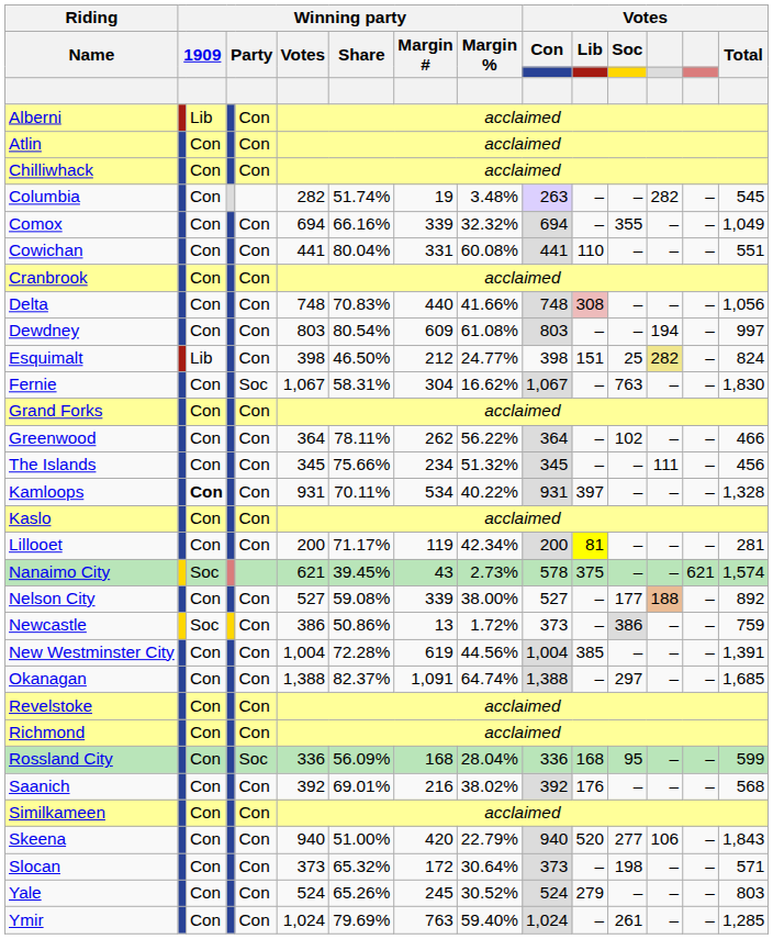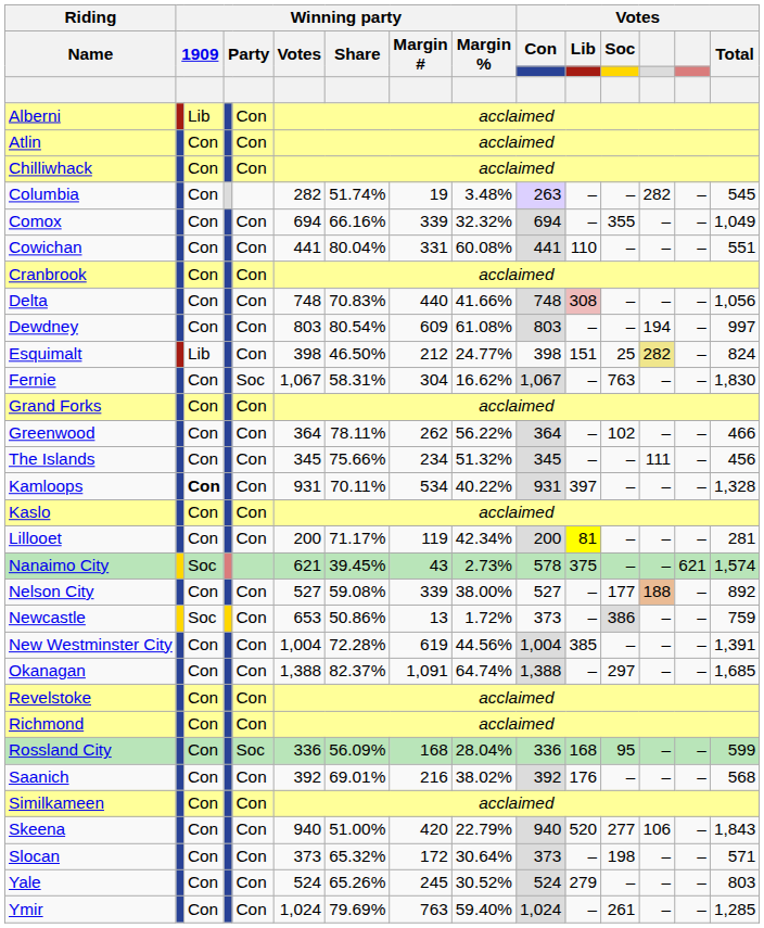 <table class="wikitable sortable mw-collapsible" style="text-align:right; font-size:100%">
 <tr>
 <th scope="col">Riding</th>
 <th scope="col" colspan="8">Winning party</th>
 <th scope="col" colspan="6">Votes</th>
 </tr>
 <tr>
 <th rowspan="2" scope="col">Name</th>
 <th colspan="2" rowspan="2" scope="col"><strong><a href='#'>1909</a></strong></th>
 <th colspan="2" rowspan="2" scope="col">Party</th>
 <th rowspan="2" scope="col">Votes</th>
 <th rowspan="2" scope="col">Share</th>
 <th rowspan="2" scope="col">Margin<br>#</th>
 <th rowspan="2" scope="col">Margin<br>%</th>
 <th scope="col">Con</th>
 <th scope="col">Lib</th>
 <th scope="col">Soc</th>
 <th scope="col"></th>
 <th scope="col"></th>
 <th rowspan="2" scope="col">Total</th>
 </tr>
 <tr>
 <th scope="col" style="background-color:#294296;"></th>
 <th scope="col" style="background-color:#A51B12;"></th>
 <th scope="col" style="background-color:#FFD700;"></th>
 <th scope="col" style="background-color:#DCDCDC;"></th>
 <th scope="col" style="background-color:#DA7C7C;"></th>
 </tr>
 <tr>
 <th> </th>
 <th colspan="2"></th>
 <th colspan="2"></th>
 <th></th>
 <th></th>
 <th></th>
 <th></th>
 <th></th>
 <th></th>
 <th></th>
 <th></th>
 <th></th>
 <th></th>
 </tr>
 <tr style="background-color:#FFFF99;">
 <td style="text-align:left"><a href='#'>Alberni</a></td>
 <td style="background-color:#A51B12;"></td>
 <td style="text-align:left;">Lib</td>
 <td style="background-color:#294296;"></td>
 <td style="text-align:left;">Con</td>
 <td colspan="10" style="text-align:center;"><em>acclaimed</em></td>
 </tr>
 <tr style="background-color:#FFFF99;">
 <td style="text-align:left"><a href='#'>Atlin</a></td>
 <td style="background-color:#294296;"></td>
 <td style="text-align:left;">Con</td>
 <td style="background-color:#294296;"></td>
 <td style="text-align:left;">Con</td>
 <td colspan="10" style="text-align:center;"><em>acclaimed</em></td>
 </tr>
 <tr style="background-color:#FFFF99;">
 <td style="text-align:left"><a href='#'>Chilliwhack</a></td>
 <td style="background-color:#294296;"></td>
 <td style="text-align:left;">Con</td>
 <td style="background-color:#294296;"></td>
 <td style="text-align:left;">Con</td>
 <td colspan="10" style="text-align:center;"><em>acclaimed</em></td>
 </tr>
 <tr>
 <td style="text-align:left"><a href='#'>Columbia</a></td>
 <td style="background-color:#294296;"></td>
 <td style="text-align:left;">Con</td>
 <td style="background-color:#DCDCDC;"></td>
 <td style="text-align:left;"></td>
 <td>282</td>
 <td>51.74%</td>
 <td>19</td>
 <td>3.48%</td>
 <td style="background-color:#DCD0FF;">263</td>
 <td>–</td>
 <td>–</td>
 <td>282</td>
 <td>–</td>
 <td>545</td>
 </tr>
 <tr>
 <td style="text-align:left"><a href='#'>Comox</a></td>
 <td style="background-color:#294296;"></td>
 <td style="text-align:left;">Con</td>
 <td style="background-color:#294296;"></td>
 <td style="text-align:left;">Con</td>
 <td>694</td>
 <td>66.16%</td>
 <td>339</td>
 <td>32.32%</td>
 <td style="background-color:#DCDCDC;">694</td>
 <td>–</td>
 <td>355</td>
 <td>–</td>
 <td>–</td>
 <td>1,049</td>
 </tr>
 <tr>
 <td style="text-align:left"><a href='#'>Cowichan</a></td>
 <td style="background-color:#294296;"></td>
 <td style="text-align:left;">Con</td>
 <td style="background-color:#294296;"></td>
 <td style="text-align:left;">Con</td>
 <td>441</td>
 <td>80.04%</td>
 <td>331</td>
 <td>60.08%</td>
 <td style="background-color:#DCDCDC;">441</td>
 <td>110</td>
 <td>–</td>
 <td>–</td>
 <td>–</td>
 <td>551</td>
 </tr>
 <tr style="background-color:#FFFF99;">
 <td style="text-align:left"><a href='#'>Cranbrook</a></td>
 <td style="background-color:#294296;"></td>
 <td style="text-align:left;">Con</td>
 <td style="background-color:#294296;"></td>
 <td style="text-align:left;">Con</td>
 <td colspan="10" style="text-align:center;"><em>acclaimed</em></td>
 </tr>
 <tr>
 <td style="text-align:left"><a href='#'>Delta</a></td>
 <td style="background-color:#294296;"></td>
 <td style="text-align:left;">Con</td>
 <td style="background-color:#294296;"></td>
 <td style="text-align:left;">Con</td>
 <td>748</td>
 <td>70.83%</td>
 <td>440</td>
 <td>41.66%</td>
 <td style="background-color:#DCDCDC;">748</td>
 <td style="background-color:#EEBBBB;">308</td>
 <td>–</td>
 <td>–</td>
 <td>–</td>
 <td>1,056</td>
 </tr>
 <tr>
 <td style="text-align:left"><a href='#'>Dewdney</a></td>
 <td style="background-color:#294296;"></td>
 <td style="text-align:left;">Con</td>
 <td style="background-color:#294296;"></td>
 <td style="text-align:left;">Con</td>
 <td>803</td>
 <td>80.54%</td>
 <td>609</td>
 <td>61.08%</td>
 <td style="background-color:#DCDCDC;">803</td>
 <td>–</td>
 <td>–</td>
 <td>194</td>
 <td>–</td>
 <td>997</td>
 </tr>
 <tr>
 <td style="text-align:left"><a href='#'>Esquimalt</a></td>
 <td style="background-color:#A51B12;"></td>
 <td style="text-align:left;">Lib</td>
 <td style="background-color:#294296;"></td>
 <td style="text-align:left;">Con</td>
 <td>398</td>
 <td>46.50%</td>
 <td>212</td>
 <td>24.77%</td>
 <td>398</td>
 <td>151</td>
 <td>25</td>
 <td style="background-color:#F0E68C;">282</td>
 <td>–</td>
 <td>824</td>
 </tr>
 <tr>
 <td style="text-align:left"><a href='#'>Fernie</a></td>
 <td style="background-color:#294296;"></td>
 <td style="text-align:left;">Con</td>
 <td style="background-color:#294296;"></td>
 <td style="text-align:left;">Soc</td>
 <td>1,067</td>
 <td>58.31%</td>
 <td>304</td>
 <td>16.62%</td>
 <td style="background-color:#DCDCDC;">1,067</td>
 <td>–</td>
 <td>763</td>
 <td>–</td>
 <td>–</td>
 <td>1,830</td>
 </tr>
 <tr style="background-color:#FFFF99;">
 <td style="text-align:left"><a href='#'>Grand Forks</a></td>
 <td style="background-color:#294296;"></td>
 <td style="text-align:left;">Con</td>
 <td style="background-color:#294296;"></td>
 <td style="text-align:left;">Con</td>
 <td colspan="10" style="text-align:center;"><em>acclaimed</em></td>
 </tr>
 <tr>
 <td style="text-align:left"><a href='#'>Greenwood</a></td>
 <td style="background-color:#294296;"></td>
 <td style="text-align:left;">Con</td>
 <td style="background-color:#294296;"></td>
 <td style="text-align:left;">Con</td>
 <td>364</td>
 <td>78.11%</td>
 <td>262</td>
 <td>56.22%</td>
 <td style="background-color:#DCDCDC;">364</td>
 <td>–</td>
 <td>102</td>
 <td>–</td>
 <td>–</td>
 <td>466</td>
 </tr>
 <tr>
 <td style="text-align:left"><a href='#'>The Islands</a></td>
 <td style="background-color:#294296;"></td>
 <td style="text-align:left;">Con</td>
 <td style="background-color:#294296;"></td>
 <td style="text-align:left;">Con</td>
 <td>345</td>
 <td>75.66%</td>
 <td>234</td>
 <td>51.32%</td>
 <td style="background-color:#DCDCDC;">345</td>
 <td>–</td>
 <td>–</td>
 <td>111</td>
 <td>–</td>
 <td>456</td>
 </tr>
 <tr>
 <td style="text-align:left"><a href='#'>Kamloops</a></td>
 <td style="background-color:#294296;"></td>
 <td style="text-align:left;"><strong>Con</strong></td>
 <td style="background-color:#294296;"></td>
 <td style="text-align:left;">Con</td>
 <td>931</td>
 <td>70.11%</td>
 <td>534</td>
 <td>40.22%</td>
 <td style="background-color:#DCDCDC;">931</td>
 <td>397</td>
 <td>–</td>
 <td>–</td>
 <td>–</td>
 <td>1,328</td>
 </tr>
 <tr style="background-color:#FFFF99;">
 <td style="text-align:left"><a href='#'>Kaslo</a></td>
 <td style="background-color:#294296;"></td>
 <td style="text-align:left;">Con</td>
 <td style="background-color:#294296;"></td>
 <td style="text-align:left;">Con</td>
 <td colspan="10" style="text-align:center;"><em>acclaimed</em></td>
 </tr>
 <tr>
 <td style="text-align:left"><a href='#'>Lillooet</a></td>
 <td style="background-color:#294296;"></td>
 <td style="text-align:left;">Con</td>
 <td style="background-color:#294296;"></td>
 <td style="text-align:left;">Con</td>
 <td>200</td>
 <td>71.17%</td>
 <td>119</td>
 <td>42.34%</td>
 <td style="background-color:#DCDCDC;">200</td>
 <td style="background-color:#FFFF00;">81</td>
 <td>–</td>
 <td>–</td>
 <td>–</td>
 <td>281</td>
 </tr>
 <tr style="background-color:#B9E5B9;">
 <td style="text-align:left"><a href='#'>Nanaimo City</a></td>
 <td style="background-color:#FFD700;"></td>
 <td style="text-align:left;">Soc</td>
 <td style="background-color:#DA7C7C;"></td>
 <td style="text-align:left;"></td>
 <td>621</td>
 <td>39.45%</td>
 <td>43</td>
 <td>2.73%</td>
 <td>578</td>
 <td>375</td>
 <td>–</td>
 <td>–</td>
 <td>621</td>
 <td>1,574</td>
 </tr>
 <tr>
 <td style="text-align:left"><a href='#'>Nelson City</a></td>
 <td style="background-color:#294296;"></td>
 <td style="text-align:left;">Con</td>
 <td style="background-color:#294296;"></td>
 <td style="text-align:left;">Con</td>
 <td>527</td>
 <td>59.08%</td>
 <td>339</td>
 <td>38.00%</td>
 <td>527</td>
 <td>–</td>
 <td>177</td>
 <td style="background-color:#EABB94;">188</td>
 <td>–</td>
 <td>892</td>
 </tr>
 <tr>
 <td style="text-align:left"><a href='#'>Newcastle</a></td>
 <td style="background-color:#FFD700;"></td>
 <td style="text-align:left;">Soc</td>
 <td style="background-color:#FFD700;"></td>
 <td style="text-align:left;">Con</td>
-<td>386</td>
+<td>653</td>
 <td>50.86%</td>
 <td>13</td>
 <td>1.72%</td>
 <td>373</td>
 <td>–</td>
 <td style="background-color:#DCDCDC;">386</td>
 <td>–</td>
 <td>–</td>
 <td>759</td>
 </tr>
 <tr>
 <td style="text-align:left"><a href='#'>New Westminster City</a></td>
 <td style="background-color:#294296;"></td>
 <td style="text-align:left;">Con</td>
 <td style="background-color:#294296;"></td>
 <td style="text-align:left;">Con</td>
 <td>1,004</td>
 <td>72.28%</td>
 <td>619</td>
 <td>44.56%</td>
 <td style="background-color:#DCDCDC;">1,004</td>
 <td>385</td>
 <td>–</td>
 <td>–</td>
 <td>–</td>
 <td>1,391</td>
 </tr>
 <tr>
 <td style="text-align:left"><a href='#'>Okanagan</a></td>
 <td style="background-color:#294296;"></td>
 <td style="text-align:left;">Con</td>
 <td style="background-color:#294296;"></td>
 <td style="text-align:left;">Con</td>
 <td>1,388</td>
 <td>82.37%</td>
 <td>1,091</td>
 <td>64.74%</td>
 <td style="background-color:#DCDCDC;">1,388</td>
 <td>–</td>
 <td>297</td>
 <td>–</td>
 <td>–</td>
 <td>1,685</td>
 </tr>
 <tr style="background-color:#FFFF99;">
 <td style="text-align:left"><a href='#'>Revelstoke</a></td>
 <td style="background-color:#294296;"></td>
 <td style="text-align:left;">Con</td>
 <td style="background-color:#294296;"></td>
 <td style="text-align:left;">Con</td>
 <td colspan="10" style="text-align:center;"><em>acclaimed</em></td>
 </tr>
 <tr style="background-color:#FFFF99;">
 <td style="text-align:left"><a href='#'>Richmond</a></td>
 <td style="background-color:#294296;"></td>
 <td style="text-align:left;">Con</td>
 <td style="background-color:#294296;"></td>
 <td style="text-align:left;">Con</td>
 <td colspan="10" style="text-align:center;"><em>acclaimed</em></td>
 </tr>
 <tr style="background-color:#B9E5B9;">
 <td style="text-align:left"><a href='#'>Rossland City</a></td>
 <td style="background-color:#294296;"></td>
 <td style="text-align:left;">Con</td>
 <td style="background-color:#294296;"></td>
 <td style="text-align:left;">Soc</td>
 <td>336</td>
 <td>56.09%</td>
 <td>168</td>
 <td>28.04%</td>
 <td>336</td>
 <td>168</td>
 <td>95</td>
 <td>–</td>
 <td>–</td>
 <td>599</td>
 </tr>
 <tr>
 <td style="text-align:left"><a href='#'>Saanich</a></td>
 <td style="background-color:#294296;"></td>
 <td style="text-align:left;">Con</td>
 <td style="background-color:#294296;"></td>
 <td style="text-align:left;">Con</td>
 <td>392</td>
 <td>69.01%</td>
 <td>216</td>
 <td>38.02%</td>
 <td style="background-color:#DCDCDC;">392</td>
 <td>176</td>
 <td>–</td>
 <td>–</td>
 <td>–</td>
 <td>568</td>
 </tr>
 <tr style="background-color:#FFFF99;">
 <td style="text-align:left"><a href='#'>Similkameen</a></td>
 <td style="background-color:#294296;"></td>
 <td style="text-align:left;">Con</td>
 <td style="background-color:#294296;"></td>
 <td style="text-align:left;">Con</td>
 <td colspan="10" style="text-align:center;"><em>acclaimed</em></td>
 </tr>
 <tr>
 <td style="text-align:left"><a href='#'>Skeena</a></td>
 <td style="background-color:#294296;"></td>
 <td style="text-align:left;">Con</td>
 <td style="background-color:#294296;"></td>
 <td style="text-align:left;">Con</td>
 <td>940</td>
 <td>51.00%</td>
 <td>420</td>
 <td>22.79%</td>
 <td style="background-color:#DCDCDC;">940</td>
 <td>520</td>
 <td>277</td>
 <td>106</td>
 <td>–</td>
 <td>1,843</td>
 </tr>
 <tr>
 <td style="text-align:left"><a href='#'>Slocan</a></td>
 <td style="background-color:#294296;"></td>
 <td style="text-align:left;">Con</td>
 <td style="background-color:#294296;"></td>
 <td style="text-align:left;">Con</td>
 <td>373</td>
 <td>65.32%</td>
 <td>172</td>
 <td>30.64%</td>
 <td style="background-color:#DCDCDC;">373</td>
 <td>–</td>
 <td>198</td>
 <td>–</td>
 <td>–</td>
 <td>571</td>
 </tr>
 <tr>
 <td style="text-align:left"><a href='#'>Yale</a></td>
 <td style="background-color:#294296;"></td>
 <td style="text-align:left;">Con</td>
 <td style="background-color:#294296;"></td>
 <td style="text-align:left;">Con</td>
 <td>524</td>
 <td>65.26%</td>
 <td>245</td>
 <td>30.52%</td>
 <td style="background-color:#DCDCDC;">524</td>
 <td>279</td>
 <td>–</td>
 <td>–</td>
 <td>–</td>
 <td>803</td>
 </tr>
 <tr>
 <td style="text-align:left"><a href='#'>Ymir</a></td>
 <td style="background-color:#294296;"></td>
 <td style="text-align:left;">Con</td>
 <td style="background-color:#294296;"></td>
 <td style="text-align:left;">Con</td>
 <td>1,024</td>
 <td>79.69%</td>
 <td>763</td>
 <td>59.40%</td>
 <td style="background-color:#DCDCDC;">1,024</td>
 <td>–</td>
 <td>261</td>
 <td>–</td>
 <td>–</td>
 <td>1,285</td>
 </tr>
 </table>
